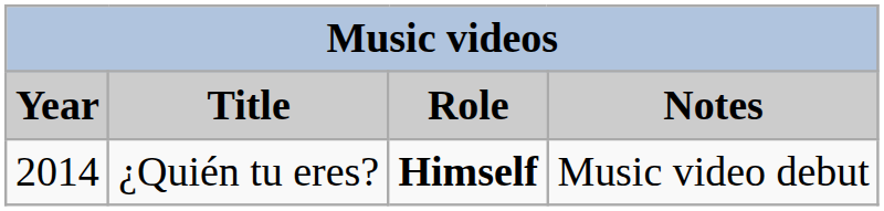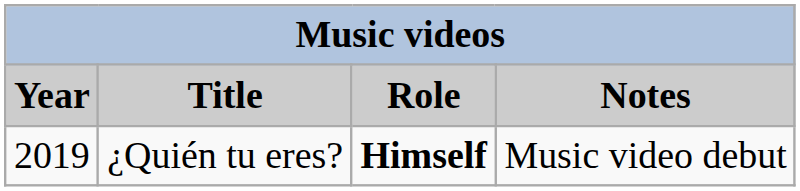 <table class="wikitable">
 <tr>
 <th colspan=4 style="background:#B0C4DE;">Music videos</th>
 </tr>
 <tr style="text-align:center;">
 <th style="background:#ccc;">Year</th>
 <th style="background:#ccc;">Title</th>
 <th style="background:#ccc;">Role</th>
 <th style="background:#ccc;">Notes</th>
 </tr>
 <tr>
-<td>2014</td>
+<td>2019</td>
 <td>¿Quién tu eres?</td>
 <td><strong>Himself</strong></td>
 <td>Music video debut</td>
 </tr>
 </table>
